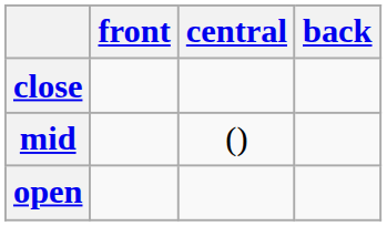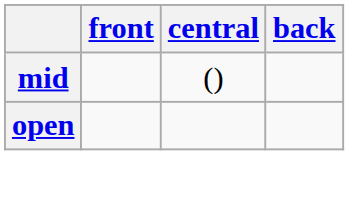 <table class="wikitable" style="text-align:center;">
 <tr>
 <th></th>
 <th><a href='#'>front</a></th>
 <th><a href='#'>central</a></th>
 <th><a href='#'>back</a></th>
-</tr>
-<tr>
-<th><a href='#'>close</a></th>
-<td> </td>
-<td></td>
-<td> </td>
 </tr>
 <tr>
 <th><a href='#'>mid</a></th>
 <td></td>
 <td>()</td>
 <td></td>
 </tr>
 <tr>
 <th><a href='#'>open</a></th>
 <td></td>
 <td></td>
 <td></td>
 </tr>
 </table>
